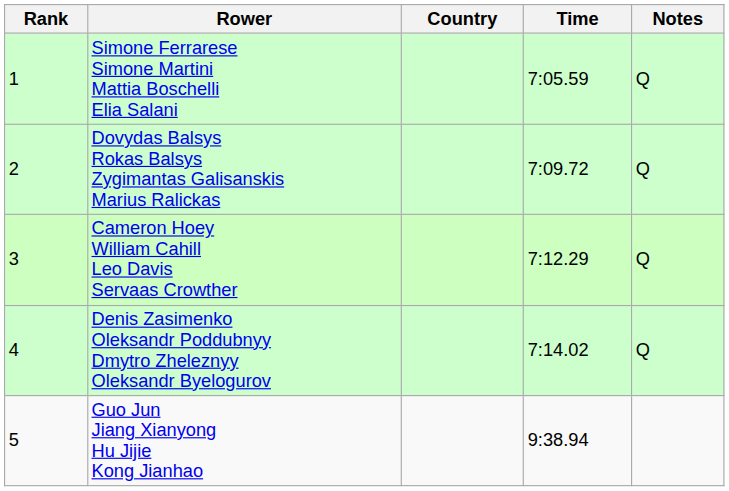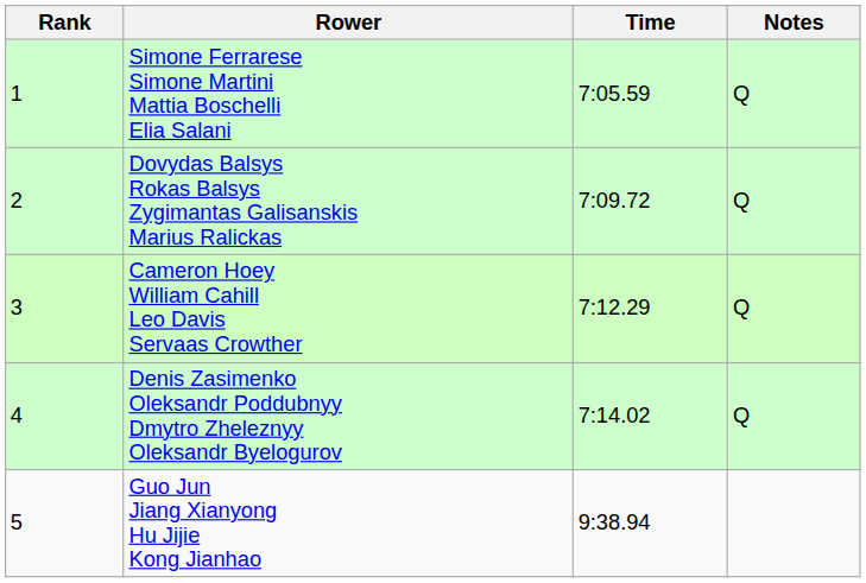 <table class="wikitable" width=50%>
 <tr>
 <th>Rank</th>
 <th>Rower</th>
-<th>Country</th>
 <th>Time</th>
 <th>Notes</th>
 </tr>
 <tr bgcolor=ccffcc>
 <td>1</td>
 <td><a href='#'>Simone Ferrarese</a><br><a href='#'>Simone Martini</a><br><a href='#'>Mattia Boschelli</a><br><a href='#'>Elia Salani</a></td>
-<td></td>
 <td>7:05.59</td>
 <td>Q</td>
 </tr>
 <tr bgcolor=ccffcc>
 <td>2</td>
 <td><a href='#'>Dovydas Balsys</a><br><a href='#'>Rokas Balsys</a><br><a href='#'>Zygimantas Galisanskis</a><br><a href='#'>Marius Ralickas</a></td>
-<td></td>
 <td>7:09.72</td>
 <td>Q</td>
 </tr>
 <tr bgcolor=ccffc>
 <td>3</td>
 <td><a href='#'>Cameron Hoey</a><br><a href='#'>William Cahill</a><br><a href='#'>Leo Davis</a><br><a href='#'>Servaas Crowther</a></td>
-<td></td>
 <td>7:12.29</td>
 <td>Q</td>
 </tr>
 <tr bgcolor=ccffcc>
 <td>4</td>
 <td><a href='#'>Denis Zasimenko</a><br><a href='#'>Oleksandr Poddubnyy</a><br><a href='#'>Dmytro Zheleznyy</a><br><a href='#'>Oleksandr Byelogurov</a></td>
-<td></td>
 <td>7:14.02</td>
 <td>Q</td>
 </tr>
 <tr>
 <td>5</td>
 <td><a href='#'>Guo Jun</a><br><a href='#'>Jiang Xianyong</a><br><a href='#'>Hu Jijie</a><br><a href='#'>Kong Jianhao</a></td>
-<td></td>
 <td>9:38.94</td>
 <td></td>
 </tr>
 </table>
